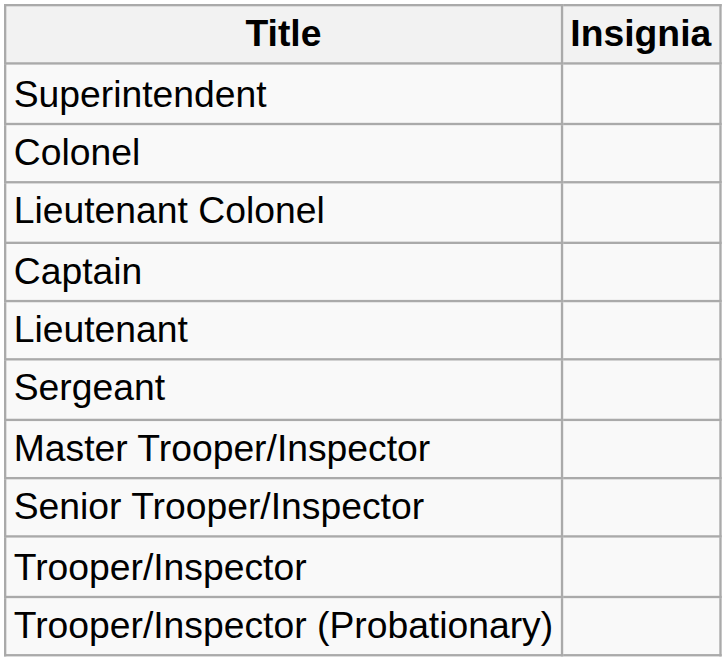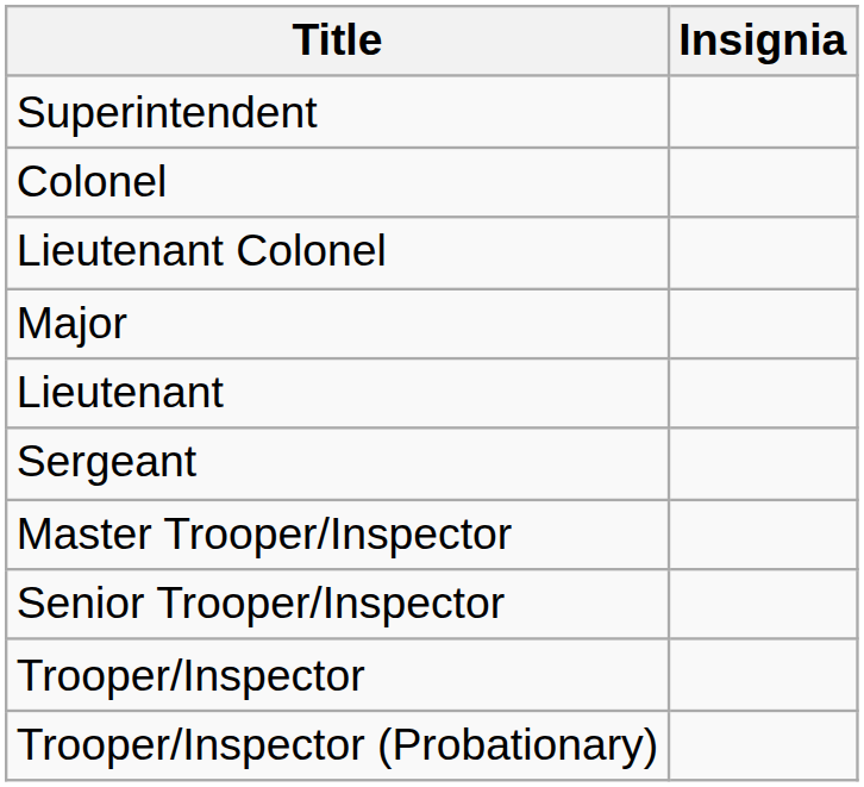 <table class="wikitable">
 <tr>
 <th>Title</th>
 <th>Insignia</th>
 </tr>
 <tr>
 <td>Superintendent</td>
 <td></td>
 </tr>
 <tr>
 <td>Colonel</td>
 <td></td>
 </tr>
 <tr>
 <td>Lieutenant Colonel</td>
 <td></td>
 </tr>
 <tr>
-<td>Captain</td>
+<td>Major</td>
 <td></td>
 </tr>
 <tr>
 <td>Lieutenant</td>
 <td></td>
 </tr>
 <tr>
 <td>Sergeant</td>
 <td></td>
 </tr>
 <tr>
 <td>Master Trooper/Inspector</td>
 <td></td>
 </tr>
 <tr>
 <td>Senior Trooper/Inspector</td>
 <td></td>
 </tr>
 <tr>
 <td>Trooper/Inspector</td>
 <td></td>
 </tr>
 <tr>
 <td>Trooper/Inspector (Probationary)</td>
 <td></td>
 </tr>
 </table>
